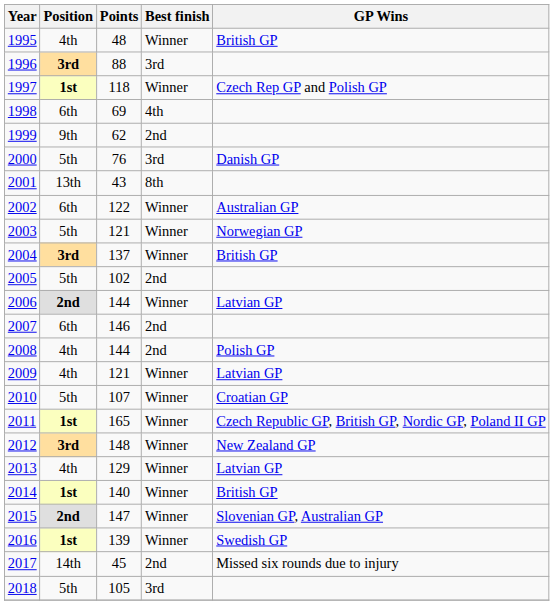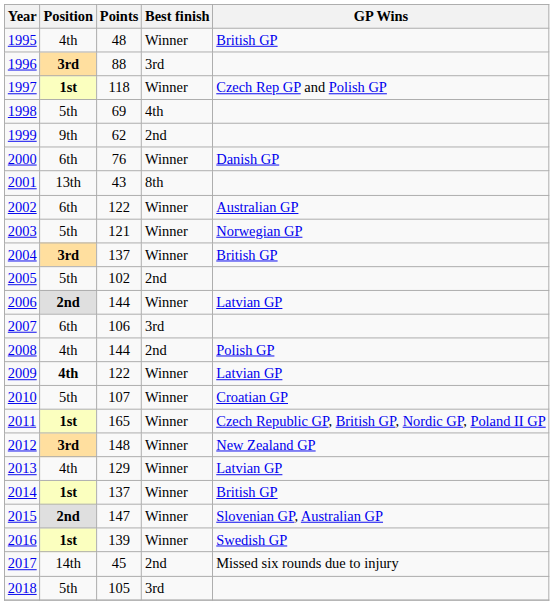 <table class="wikitable" style="font-size: 95%;">
 <tr>
 <th>Year</th>
 <th>Position</th>
 <th>Points</th>
 <th>Best finish</th>
 <th>GP Wins</th>
 </tr>
 <tr>
 <td><a href='#'>1995</a></td>
 <td align="center">4th</td>
 <td align="center">48</td>
 <td>Winner</td>
 <td><a href='#'>British GP</a></td>
 </tr>
 <tr>
 <td><a href='#'>1996</a></td>
 <td align="center" style="background:#FFDF9F;"><strong>3rd</strong></td>
 <td align="center">88</td>
 <td>3rd</td>
 <td></td>
 </tr>
 <tr>
 <td><a href='#'>1997</a></td>
 <td align="center" style="background:#FBFFBF;"><strong>1st</strong></td>
 <td align="center">118</td>
 <td>Winner</td>
 <td><a href='#'>Czech Rep GP</a> and <a href='#'>Polish GP</a></td>
 </tr>
 <tr>
 <td><a href='#'>1998</a></td>
-<td align="center">6th</td>
+<td align="center">5th</td>
 <td align="center">69</td>
 <td>4th</td>
 <td></td>
 </tr>
 <tr>
 <td><a href='#'>1999</a></td>
 <td align="center">9th</td>
 <td align="center">62</td>
 <td>2nd</td>
 <td></td>
 </tr>
 <tr>
 <td><a href='#'>2000</a></td>
-<td align="center">5th</td>
+<td align="center">6th</td>
 <td align="center">76</td>
-<td>3rd</td>
+<td>Winner</td>
 <td><a href='#'>Danish GP</a></td>
 </tr>
 <tr>
 <td><a href='#'>2001</a></td>
 <td align="center">13th</td>
 <td align="center">43</td>
 <td>8th</td>
 <td></td>
 </tr>
 <tr>
 <td><a href='#'>2002</a></td>
 <td align="center">6th</td>
 <td align="center">122</td>
 <td>Winner</td>
 <td><a href='#'>Australian GP</a></td>
 </tr>
 <tr>
 <td><a href='#'>2003</a></td>
 <td align="center">5th</td>
 <td align="center">121</td>
 <td>Winner</td>
 <td><a href='#'>Norwegian GP</a></td>
 </tr>
 <tr>
 <td><a href='#'>2004</a></td>
 <td align="center" style="background:#FFDF9F;"><strong>3rd</strong></td>
 <td align="center">137</td>
 <td>Winner</td>
 <td><a href='#'>British GP</a></td>
 </tr>
 <tr>
 <td><a href='#'>2005</a></td>
 <td align="center">5th</td>
 <td align="center">102</td>
 <td>2nd</td>
 <td></td>
 </tr>
 <tr>
 <td><a href='#'>2006</a></td>
 <td align="center" style="background:#dfdfdf;"><strong>2nd</strong></td>
 <td align="center">144</td>
 <td>Winner</td>
 <td><a href='#'>Latvian GP</a></td>
 </tr>
 <tr>
 <td><a href='#'>2007</a></td>
 <td align="center">6th</td>
-<td align="center">146</td>
-<td>2nd</td>
+<td align="center">106</td>
+<td>3rd</td>
 <td></td>
 </tr>
 <tr>
 <td><a href='#'>2008</a></td>
 <td align="center">4th</td>
 <td align="center">144</td>
 <td>2nd</td>
 <td><a href='#'>Polish GP</a></td>
 </tr>
 <tr>
 <td><a href='#'>2009</a></td>
-<td align="center">4th</td>
-<td align="center">121</td>
+<td align="center"><strong>4th</strong></td>
+<td align="center">122</td>
 <td>Winner</td>
 <td><a href='#'>Latvian GP</a></td>
 </tr>
 <tr>
 <td><a href='#'>2010</a></td>
 <td align="center">5th</td>
 <td align="center">107</td>
 <td>Winner</td>
 <td><a href='#'>Croatian GP</a></td>
 </tr>
 <tr>
 <td><a href='#'>2011</a></td>
 <td align="center" style="background:#FBFFBF;"><strong>1st</strong></td>
 <td align="center">165</td>
 <td>Winner</td>
 <td><a href='#'>Czech Republic GP</a>, <a href='#'>British GP</a>,  <a href='#'>Nordic GP</a>, <a href='#'>Poland II GP</a></td>
 </tr>
 <tr>
 <td><a href='#'>2012</a></td>
 <td align="center" style="background:#FFDF9F;"><strong>3rd</strong></td>
 <td align="center">148</td>
 <td>Winner</td>
 <td><a href='#'>New Zealand GP</a></td>
 </tr>
 <tr>
 <td><a href='#'>2013</a></td>
 <td align="center">4th</td>
 <td align="center">129</td>
 <td>Winner</td>
 <td><a href='#'>Latvian GP</a></td>
 </tr>
 <tr>
 <td><a href='#'>2014</a></td>
 <td align="center" style="background:#FBFFBF;"><strong>1st</strong></td>
-<td align="center">140</td>
+<td align="center">137</td>
 <td>Winner</td>
 <td><a href='#'>British GP</a></td>
 </tr>
 <tr>
 <td><a href='#'>2015</a></td>
 <td align="center" style="background:#dfdfdf;"><strong>2nd</strong></td>
 <td align="center">147</td>
 <td>Winner</td>
 <td><a href='#'>Slovenian GP</a>,  <a href='#'>Australian GP</a></td>
 </tr>
 <tr>
 <td><a href='#'>2016</a></td>
 <td align="center" style="background:#FBFFBF;"><strong>1st</strong></td>
 <td align="center">139</td>
 <td>Winner</td>
 <td><a href='#'>Swedish GP</a></td>
 </tr>
 <tr>
 <td><a href='#'>2017</a></td>
 <td align="center">14th</td>
 <td align="center">45</td>
 <td>2nd</td>
 <td>Missed six rounds due to injury</td>
 </tr>
 <tr>
 <td><a href='#'>2018</a></td>
 <td align="center">5th</td>
 <td align="center">105</td>
 <td>3rd</td>
 <td></td>
 </tr>
 <tr>
 </tr>
 </table>
